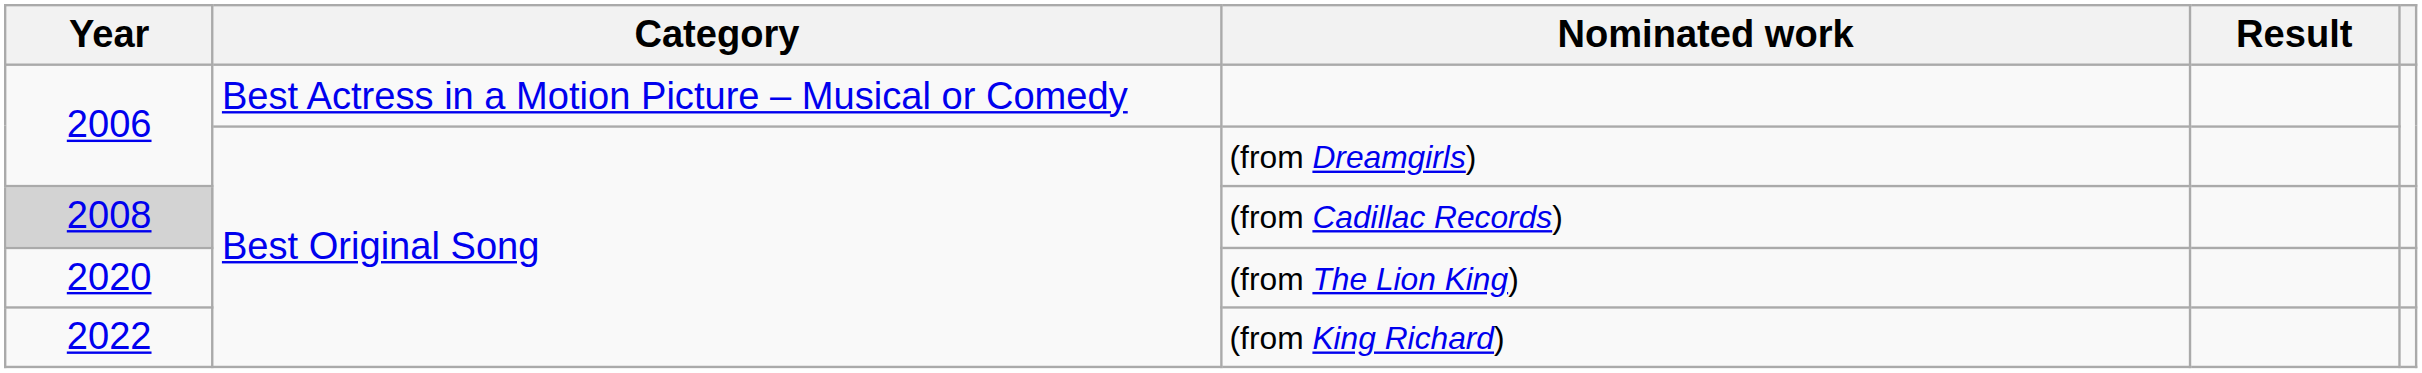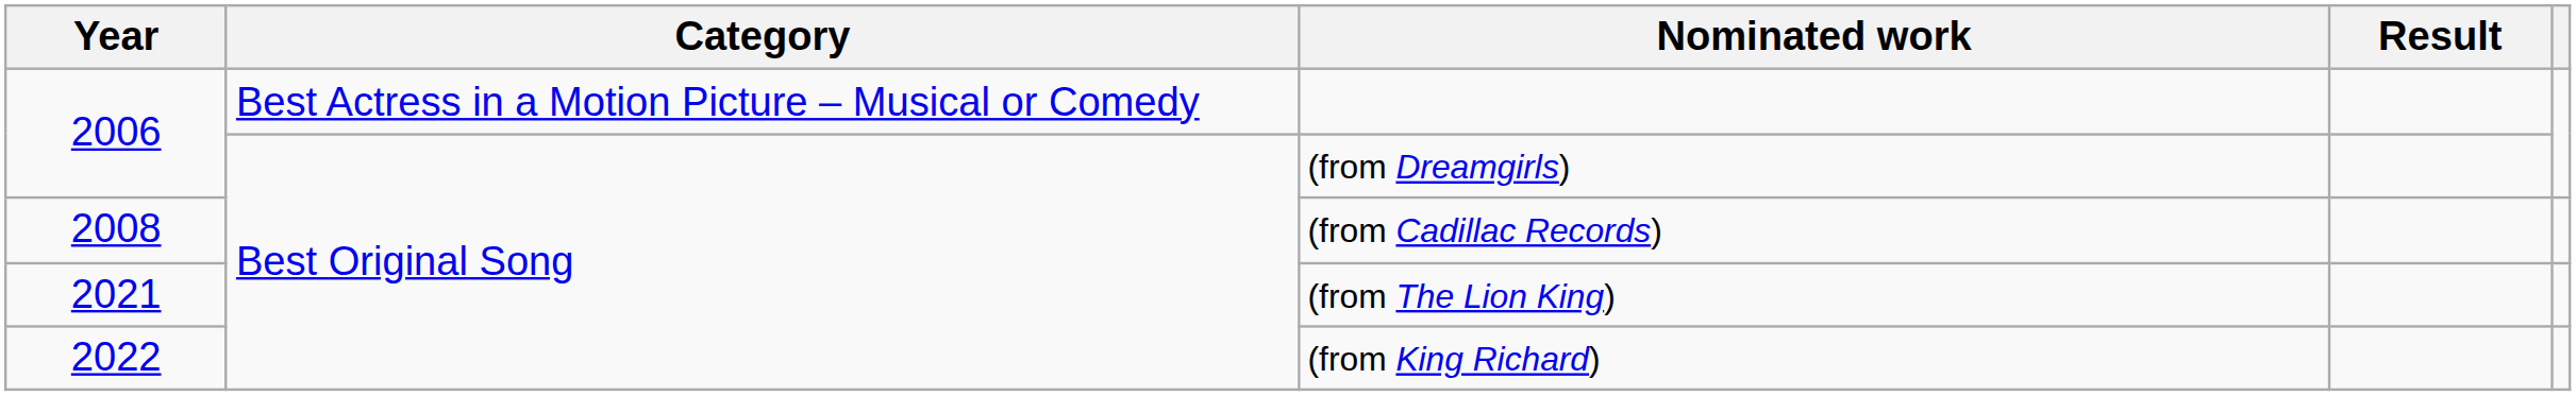 <table class="wikitable sortable plainrowheaders">
 <tr>
 <th scope="col" class="unsortable" style="width:5em;">Year</th>
 <th scope="col" class="unsortable" style="width:26em;">Category</th>
 <th scope="col" class="unsortable" style="width:25em;">Nominated work</th>
 <th scope="col" class="unsortable" style="width:5em;">Result</th>
 <th scope="col" class="unsortable"></th>
 </tr>
 <tr>
 <td rowspan="2" style="text-align:center;"><a href='#'>2006</a></td>
 <td><a href='#'>Best Actress in a Motion Picture – Musical or Comedy</a></td>
 <td></td>
 <td></td>
 <td rowspan="2" style="text-align:center;"></td>
 </tr>
 <tr>
 <td rowspan="4"><a href='#'>Best Original Song</a></td>
 <td> <small>(from <em><a href='#'>Dreamgirls</a></em>)</small></td>
 <td></td>
 </tr>
 <tr>
-<td style="background: lightgrey; text-align:center;"><a href='#'>2008</a></td>
+<td style="text-align:center;"><a href='#'>2008</a></td>
 <td> <small>(from <em><a href='#'>Cadillac Records</a></em>)</small></td>
 <td></td>
 <td style="text-align:center;"></td>
 </tr>
 <tr>
-<td style="text-align:center;"><a href='#'>2020</a></td>
+<td style="text-align:center;"><a href='#'>2021</a></td>
 <td> <small>(from <em><a href='#'>The Lion King</a></em>)</small></td>
 <td></td>
 <td style="text-align:center;"></td>
 </tr>
 <tr>
 <td style="text-align:center;"><a href='#'>2022</a></td>
 <td> <small>(from <em><a href='#'>King Richard</a></em>)</small></td>
 <td></td>
 <td style="text-align:center;"></td>
 </tr>
 </table>
